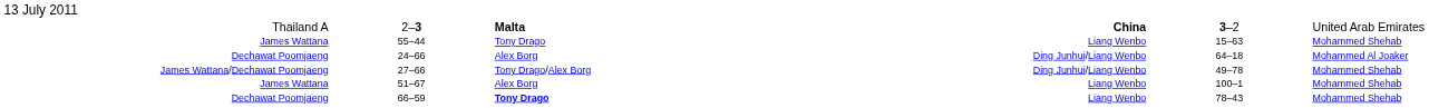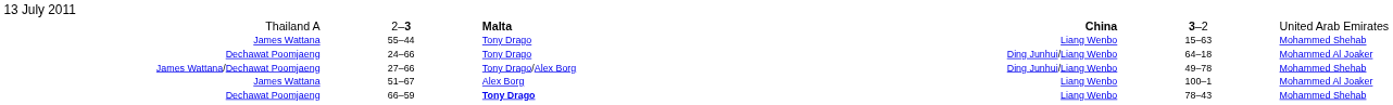 <table width="100%" cellspacing="1">
 <tr>
 <th width=20%></th>
 <th width=10%></th>
 <th width=20%></th>
 <th width=20%></th>
 <th width=10%></th>
 <th width=20%></th>
 </tr>
 <tr>
 <td>13 July 2011</td>
 </tr>
 <tr style=font-size:90%>
 <td align=right>Thailand A </td>
 <td align=center>2–<strong>3</strong></td>
 <td><strong> Malta</strong></td>
 <td align=right><strong>China </strong></td>
 <td align=center><strong>3</strong>–2</td>
 <td> United Arab Emirates</td>
 </tr>
 <tr style=font-size:75%>
 <td align=right><a href='#'>James Wattana</a></td>
 <td align=center>55–44</td>
 <td><a href='#'>Tony Drago</a></td>
 <td align=right><a href='#'>Liang Wenbo</a></td>
 <td align=center>15–63</td>
 <td><a href='#'>Mohammed Shehab</a></td>
 </tr>
 <tr style=font-size:75%>
 <td align=right><a href='#'>Dechawat Poomjaeng</a></td>
 <td align=center>24–66</td>
-<td><a href='#'>Alex Borg</a></td>
+<td><a href='#'>Tony Drago</a></td>
 <td align=right><a href='#'>Ding Junhui</a>/<a href='#'>Liang Wenbo</a></td>
 <td align=center>64–18</td>
 <td><a href='#'>Mohammed Al Joaker</a></td>
 </tr>
 <tr style=font-size:75%>
 <td align=right><a href='#'>James Wattana</a>/<a href='#'>Dechawat Poomjaeng</a></td>
 <td align=center>27–66</td>
 <td><a href='#'>Tony Drago</a>/<a href='#'>Alex Borg</a></td>
 <td align=right><a href='#'>Ding Junhui</a>/<a href='#'>Liang Wenbo</a></td>
 <td align=center>49–78</td>
 <td><a href='#'>Mohammed Shehab</a></td>
 </tr>
 <tr style=font-size:75%>
 <td align=right><a href='#'>James Wattana</a></td>
 <td align=center>51–67</td>
 <td><a href='#'>Alex Borg</a></td>
 <td align=right><a href='#'>Liang Wenbo</a></td>
 <td align=center>100–1</td>
-<td><a href='#'>Mohammed Shehab</a></td>
+<td><a href='#'>Mohammed Al Joaker</a></td>
 </tr>
 <tr style=font-size:75%>
 <td align=right><a href='#'>Dechawat Poomjaeng</a></td>
 <td align=center>66–59</td>
 <td><strong><a href='#'>Tony Drago</a></strong></td>
 <td align=right><a href='#'>Liang Wenbo</a></td>
 <td align=center>78–43</td>
 <td><a href='#'>Mohammed Shehab</a></td>
 </tr>
 </table>
